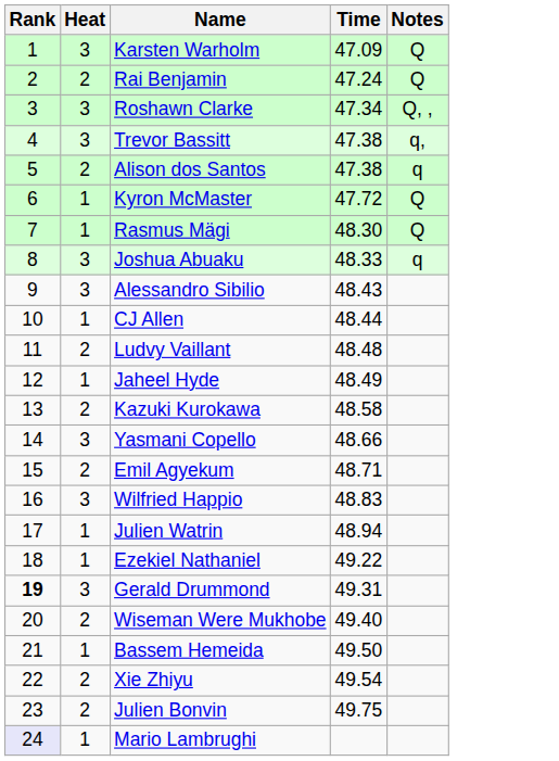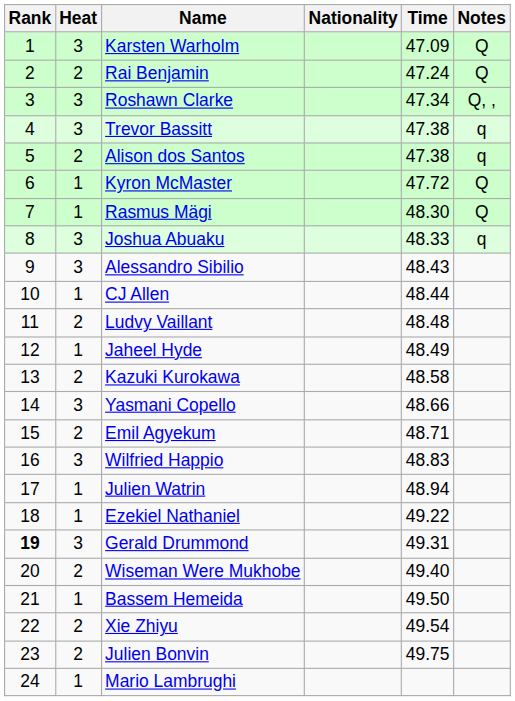 <table class="wikitable sortable" style="text-align:center">
 <tr>
 <th>Rank</th>
 <th>Heat</th>
 <th>Name</th>
+<th>Nationality</th>
 <th>Time</th>
 <th>Notes</th>
 </tr>
 <tr bgcolor=ccffcc>
 <td>1</td>
 <td>3</td>
 <td align="left"><a href='#'>Karsten Warholm</a></td>
+<td align="left"></td>
 <td>47.09</td>
 <td>Q</td>
 </tr>
 <tr bgcolor=ccffcc>
 <td>2</td>
 <td>2</td>
 <td align="left"><a href='#'>Rai Benjamin</a></td>
+<td align="left"></td>
 <td>47.24</td>
 <td>Q</td>
 </tr>
 <tr bgcolor=ccffcc>
 <td>3</td>
 <td>3</td>
 <td align="left"><a href='#'>Roshawn Clarke</a></td>
+<td align="left"></td>
 <td>47.34</td>
 <td>Q, , </td>
 </tr>
 <tr bgcolor=ddffdd>
 <td>4</td>
 <td>3</td>
 <td align="left"><a href='#'>Trevor Bassitt</a></td>
+<td align="left"></td>
 <td>47.38</td>
-<td>q, </td>
+<td>q</td>
 </tr>
 <tr bgcolor=ccffcc>
 <td>5</td>
 <td>2</td>
 <td align="left"><a href='#'>Alison dos Santos</a></td>
+<td align="left"></td>
 <td>47.38</td>
 <td>q</td>
 </tr>
 <tr bgcolor=ccffcc>
 <td>6</td>
 <td>1</td>
 <td align="left"><a href='#'>Kyron McMaster</a></td>
+<td align="left"></td>
 <td>47.72</td>
 <td>Q</td>
 </tr>
 <tr bgcolor=ccffcc>
 <td>7</td>
 <td>1</td>
 <td align="left"><a href='#'>Rasmus Mägi</a></td>
+<td align="left"></td>
 <td>48.30</td>
 <td>Q</td>
 </tr>
 <tr bgcolor=ddffdd>
 <td>8</td>
 <td>3</td>
 <td align="left"><a href='#'>Joshua Abuaku</a></td>
+<td align="left"></td>
 <td>48.33</td>
 <td>q</td>
 </tr>
 <tr>
 <td>9</td>
 <td>3</td>
 <td align="left"><a href='#'>Alessandro Sibilio</a></td>
+<td align="left"></td>
 <td>48.43</td>
 <td></td>
 </tr>
 <tr>
 <td>10</td>
 <td>1</td>
 <td align="left"><a href='#'>CJ Allen</a></td>
+<td align="left"></td>
 <td>48.44</td>
 <td></td>
 </tr>
 <tr>
 <td>11</td>
 <td>2</td>
 <td align="left"><a href='#'>Ludvy Vaillant</a></td>
+<td align="left"></td>
 <td>48.48</td>
 <td></td>
 </tr>
 <tr>
 <td>12</td>
 <td>1</td>
 <td align="left"><a href='#'>Jaheel Hyde</a></td>
+<td align="left"></td>
 <td>48.49</td>
 <td></td>
 </tr>
 <tr>
 <td>13</td>
 <td>2</td>
 <td align="left"><a href='#'>Kazuki Kurokawa</a></td>
+<td align="left"></td>
 <td>48.58</td>
 <td></td>
 </tr>
 <tr>
 <td>14</td>
 <td>3</td>
 <td align="left"><a href='#'>Yasmani Copello</a></td>
+<td align="left"></td>
 <td>48.66</td>
 <td></td>
 </tr>
 <tr>
 <td>15</td>
 <td>2</td>
 <td align="left"><a href='#'>Emil Agyekum</a></td>
+<td align="left"></td>
 <td>48.71</td>
 <td></td>
 </tr>
 <tr>
 <td>16</td>
 <td>3</td>
 <td align="left"><a href='#'>Wilfried Happio</a></td>
+<td align="left"></td>
 <td>48.83</td>
 <td></td>
 </tr>
 <tr>
 <td>17</td>
 <td>1</td>
 <td align="left"><a href='#'>Julien Watrin</a></td>
+<td align="left"></td>
 <td>48.94</td>
 <td></td>
 </tr>
 <tr>
 <td>18</td>
 <td>1</td>
 <td align="left"><a href='#'>Ezekiel Nathaniel</a></td>
+<td align="left"></td>
 <td>49.22</td>
 <td></td>
 </tr>
 <tr>
 <td><strong>19</strong></td>
 <td>3</td>
 <td align="left"><a href='#'>Gerald Drummond</a></td>
+<td align="left"></td>
 <td>49.31</td>
 <td></td>
 </tr>
 <tr>
 <td>20</td>
 <td>2</td>
 <td align="left"><a href='#'>Wiseman Were Mukhobe</a></td>
+<td align="left"></td>
 <td>49.40</td>
 <td></td>
 </tr>
 <tr>
 <td>21</td>
 <td>1</td>
 <td align="left"><a href='#'>Bassem Hemeida</a></td>
+<td align="left"></td>
 <td>49.50</td>
 <td></td>
 </tr>
 <tr>
 <td>22</td>
 <td>2</td>
 <td align="left"><a href='#'>Xie Zhiyu</a></td>
+<td align="left"></td>
 <td>49.54</td>
 <td></td>
 </tr>
 <tr>
 <td>23</td>
 <td>2</td>
 <td align="left"><a href='#'>Julien Bonvin</a></td>
+<td align="left"></td>
 <td>49.75</td>
 <td></td>
 </tr>
 <tr>
-<td style="background: lavender;">24</td>
+<td>24</td>
 <td>1</td>
 <td align="left"><a href='#'>Mario Lambrughi</a></td>
+<td align="left"></td>
 <td></td>
 <td></td>
 </tr>
 </table>
